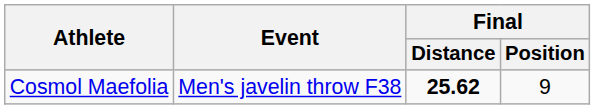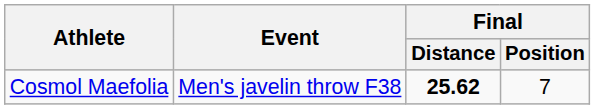 <table class=wikitable style="font-size:90%">
 <tr>
 <th rowspan="2">Athlete</th>
 <th rowspan="2">Event</th>
 <th colspan="2">Final</th>
 </tr>
 <tr style="font-size:95%">
 <th>Distance</th>
 <th>Position</th>
 </tr>
 <tr align=center>
 <td align=left><a href='#'>Cosmol Maefolia</a></td>
 <td align=left><a href='#'> Men's javelin throw F38</a></td>
 <td><strong>25.62</strong></td>
-<td>9</td>
+<td>7</td>
 </tr>
 </table>
